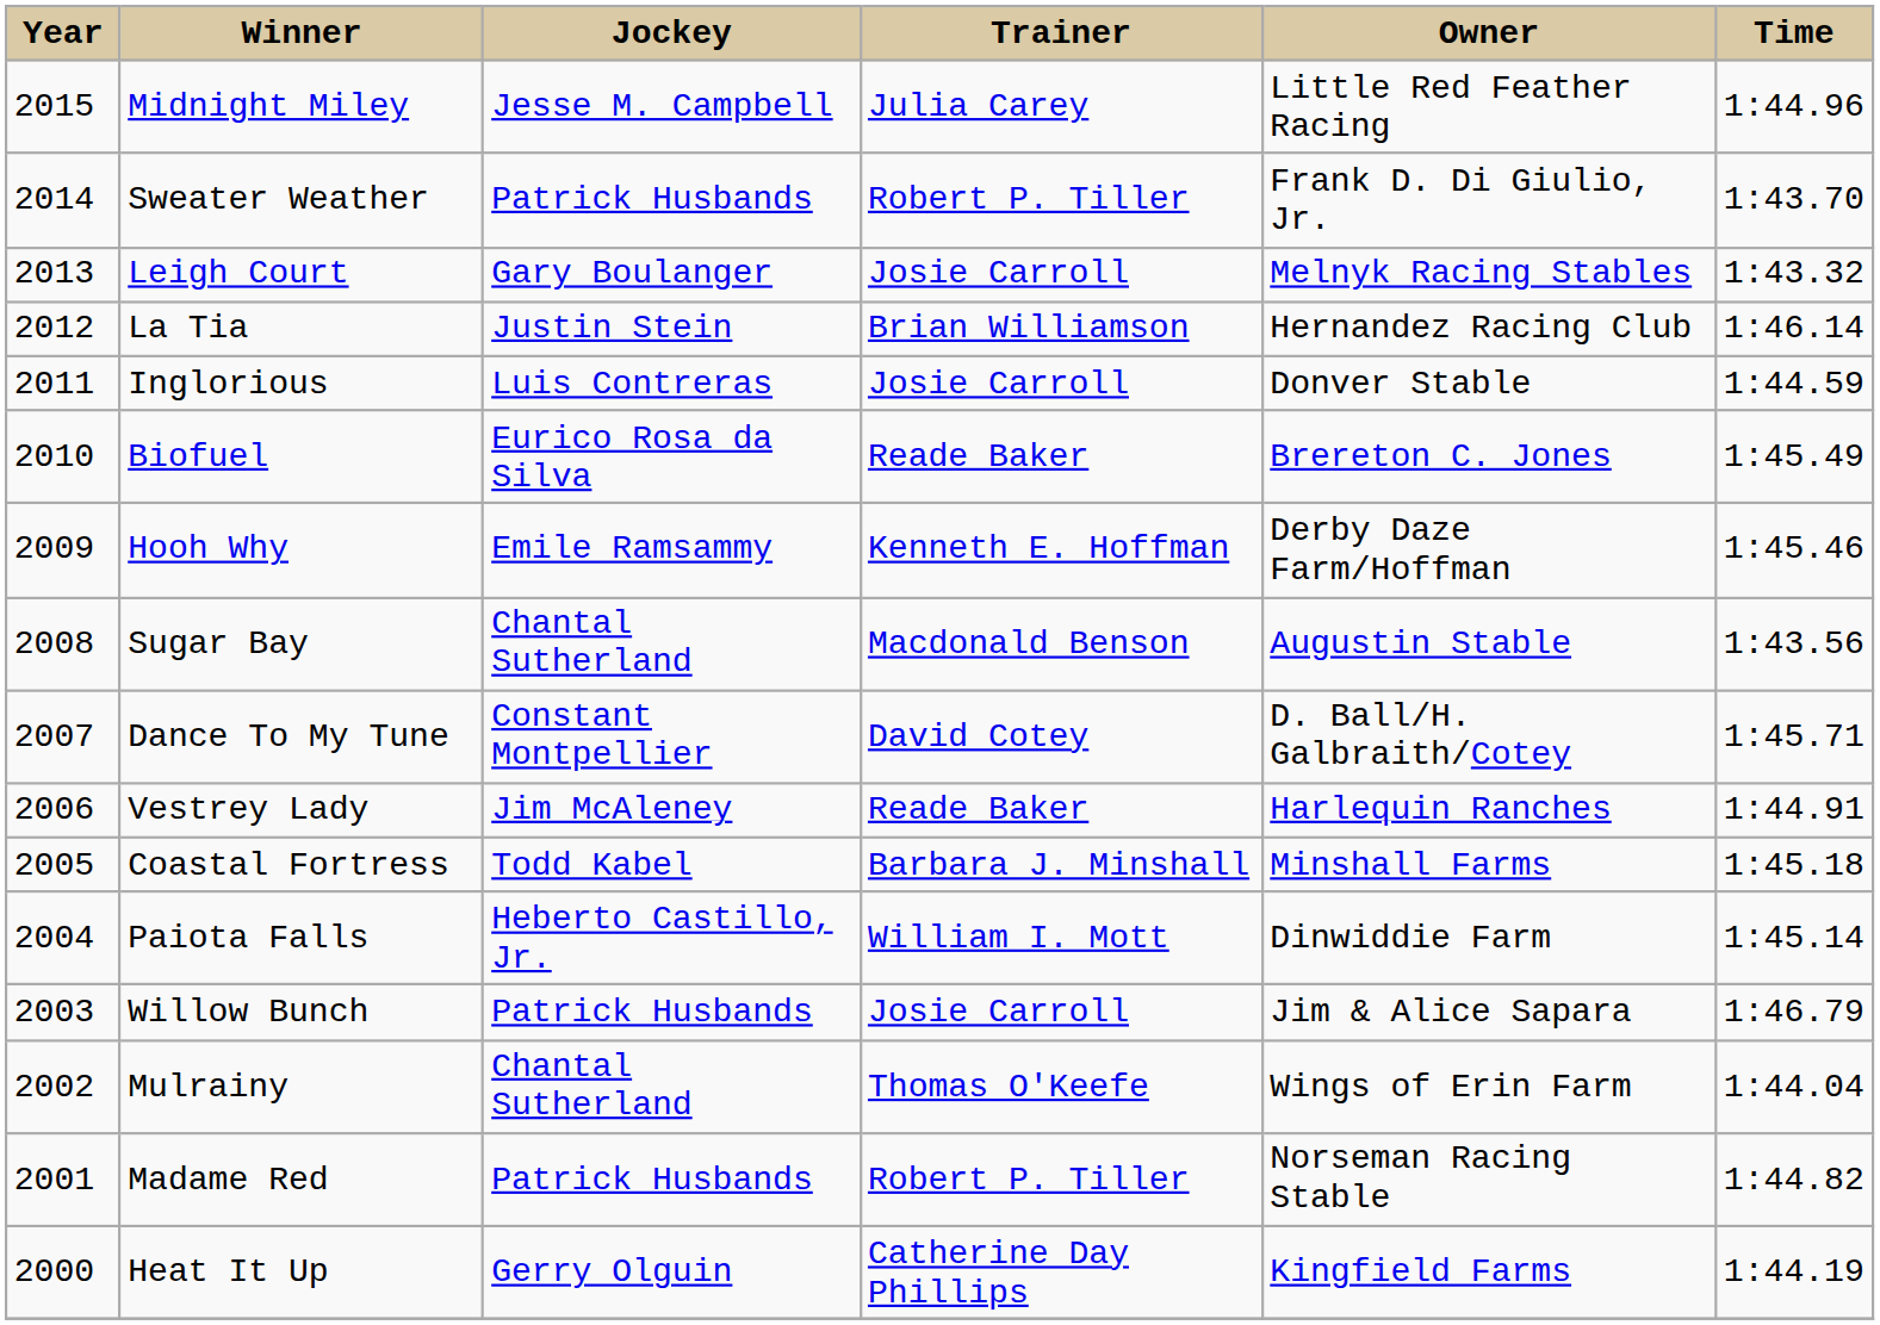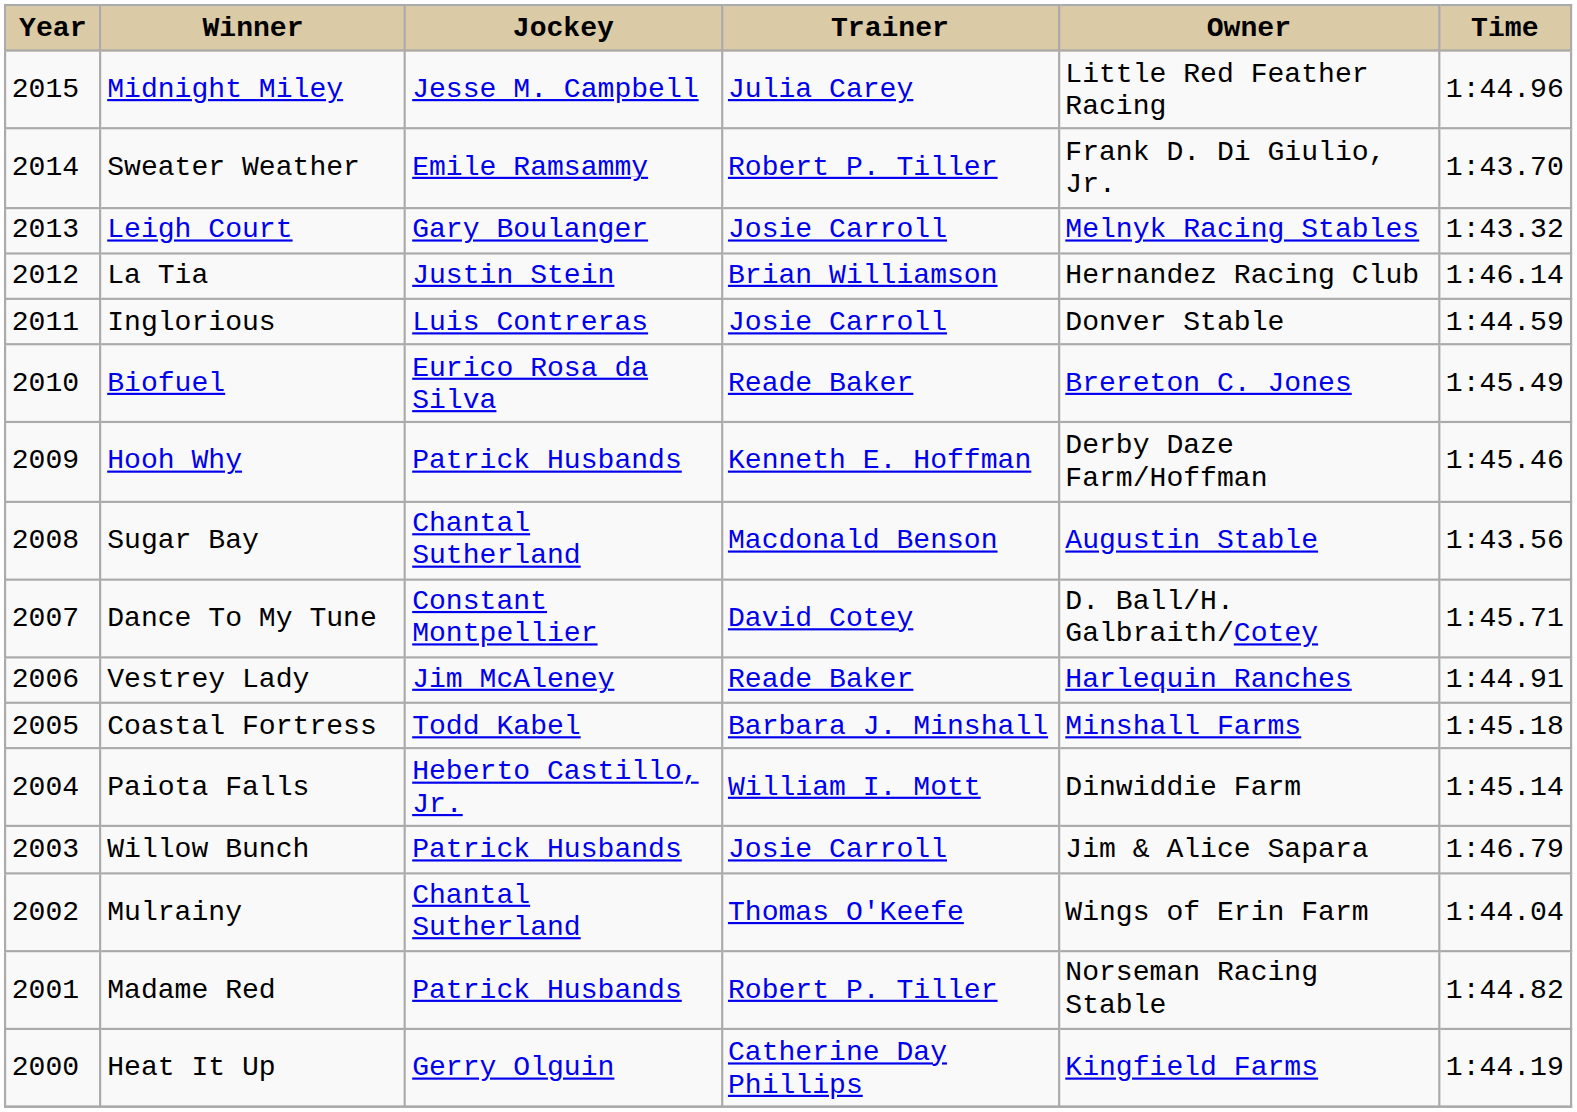 <table class="wikitable sortable">
 <tr>
 <th style="background-color:#DACAA5; width:38px">Year <br></th>
 <th style="background-color:#DACAA5; width:135px">Winner <br></th>
 <th style="background-color:#DACAA5; width:140px">Jockey <br></th>
 <th style="background-color:#DACAA5; width:150px">Trainer <br></th>
 <th style="background-color:#DACAA5; width:170px">Owner <br></th>
 <th style="background-color:#DACAA5">Time</th>
 </tr>
 <tr>
 <td>2015</td>
 <td><a href='#'>Midnight Miley</a></td>
 <td><a href='#'>Jesse M. Campbell</a></td>
 <td><a href='#'>Julia Carey</a></td>
 <td>Little Red Feather Racing</td>
 <td>1:44.96</td>
 </tr>
 <tr>
 <td>2014</td>
 <td>Sweater Weather</td>
-<td><a href='#'>Patrick Husbands</a></td>
+<td><a href='#'>Emile Ramsammy</a></td>
 <td><a href='#'>Robert P. Tiller</a></td>
 <td>Frank D. Di Giulio, Jr.</td>
 <td>1:43.70</td>
 </tr>
 <tr>
 <td>2013</td>
 <td><a href='#'>Leigh Court</a></td>
 <td><a href='#'>Gary Boulanger</a></td>
 <td><a href='#'>Josie Carroll</a></td>
 <td><a href='#'>Melnyk Racing Stables</a></td>
 <td>1:43.32</td>
 </tr>
 <tr>
 <td>2012</td>
 <td>La Tia</td>
 <td><a href='#'>Justin Stein</a></td>
 <td><a href='#'>Brian Williamson</a></td>
 <td>Hernandez Racing Club</td>
 <td>1:46.14</td>
 </tr>
 <tr>
 <td>2011</td>
 <td>Inglorious</td>
 <td><a href='#'>Luis Contreras</a></td>
 <td><a href='#'>Josie Carroll</a></td>
 <td>Donver Stable</td>
 <td>1:44.59</td>
 </tr>
 <tr>
 <td>2010</td>
 <td><a href='#'>Biofuel</a></td>
 <td><a href='#'>Eurico Rosa da Silva</a></td>
 <td><a href='#'>Reade Baker</a></td>
 <td><a href='#'>Brereton C. Jones</a></td>
 <td>1:45.49</td>
 </tr>
 <tr>
 <td>2009</td>
 <td><a href='#'>Hooh Why</a></td>
-<td><a href='#'>Emile Ramsammy</a></td>
+<td><a href='#'>Patrick Husbands</a></td>
 <td><a href='#'>Kenneth E. Hoffman</a></td>
 <td>Derby Daze Farm/Hoffman</td>
 <td>1:45.46</td>
 </tr>
 <tr>
 <td>2008</td>
 <td>Sugar Bay</td>
 <td><a href='#'>Chantal Sutherland</a></td>
 <td><a href='#'>Macdonald Benson</a></td>
 <td><a href='#'>Augustin Stable</a></td>
 <td>1:43.56</td>
 </tr>
 <tr>
 <td>2007</td>
 <td>Dance To My Tune</td>
 <td><a href='#'>Constant Montpellier</a></td>
 <td><a href='#'>David Cotey</a></td>
 <td>D. Ball/H. Galbraith/<a href='#'>Cotey</a></td>
 <td>1:45.71</td>
 </tr>
 <tr>
 <td>2006</td>
 <td>Vestrey Lady</td>
 <td><a href='#'>Jim McAleney</a></td>
 <td><a href='#'>Reade Baker</a></td>
 <td><a href='#'>Harlequin Ranches</a></td>
 <td>1:44.91</td>
 </tr>
 <tr>
 <td>2005</td>
 <td>Coastal Fortress</td>
 <td><a href='#'>Todd Kabel</a></td>
 <td><a href='#'>Barbara J. Minshall</a></td>
 <td><a href='#'>Minshall Farms</a></td>
 <td>1:45.18</td>
 </tr>
 <tr>
 <td>2004</td>
 <td>Paiota Falls</td>
 <td><a href='#'>Heberto Castillo, Jr.</a></td>
 <td><a href='#'>William I. Mott</a></td>
 <td>Dinwiddie Farm</td>
 <td>1:45.14</td>
 </tr>
 <tr>
 <td>2003</td>
 <td>Willow Bunch</td>
 <td><a href='#'>Patrick Husbands</a></td>
 <td><a href='#'>Josie Carroll</a></td>
 <td>Jim & Alice Sapara</td>
 <td>1:46.79</td>
 </tr>
 <tr>
 <td>2002</td>
 <td>Mulrainy</td>
 <td><a href='#'>Chantal Sutherland</a></td>
 <td><a href='#'>Thomas O'Keefe</a></td>
 <td>Wings of Erin Farm</td>
 <td>1:44.04</td>
 </tr>
 <tr>
 <td>2001</td>
 <td>Madame Red</td>
 <td><a href='#'>Patrick Husbands</a></td>
 <td><a href='#'>Robert P. Tiller</a></td>
 <td>Norseman Racing Stable</td>
 <td>1:44.82</td>
 </tr>
 <tr>
 <td>2000</td>
 <td>Heat It Up</td>
 <td><a href='#'>Gerry Olguin</a></td>
 <td><a href='#'>Catherine Day Phillips</a></td>
 <td><a href='#'>Kingfield Farms</a></td>
 <td>1:44.19</td>
 </tr>
 <tr>
 </tr>
 </table>
